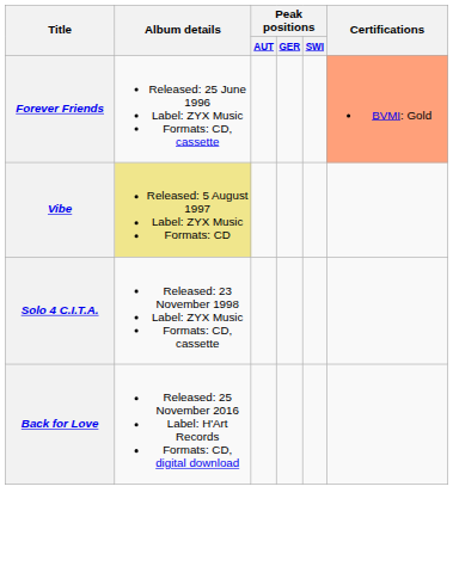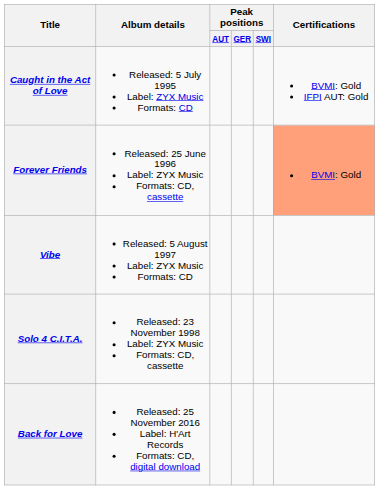 <table class="wikitable plainrowheaders" style="text-align:center;" border="1">
 <tr>
 <th scope="col" rowspan="2" style="width:15em;">Title</th>
 <th scope="col" rowspan="2" style="width:16em;">Album details</th>
 <th scope="col" colspan="3">Peak positions</th>
 <th scope="col" rowspan="2" style="width:14em;">Certifications</th>
 </tr>
 <tr>
 <th width="25"><small><a href='#'>AUT</a></small></th>
 <th width="25"><small><a href='#'>GER</a></small></th>
 <th width="25"><small><a href='#'>SWI</a></small></th>
 </tr>
 <tr>
+<th scope="row"><em><a href='#'>Caught in the Act of Love</a></em></th>
+<td><br><ul><li>Released: 5 July 1995</li><li>Label: <a href='#'>ZYX Music</a></li><li>Formats: <a href='#'>CD</a></li></ul></td>
+<td></td>
+<td></td>
+<td></td>
+<td><br><ul><li><a href='#'>BVMI</a>: Gold</li><li><a href='#'>IFPI</a> AUT: Gold</li></ul></td>
+</tr>
+<tr>
 <th scope="row"><em><a href='#'>Forever Friends</a></em></th>
 <td><br><ul><li>Released: 25 June 1996</li><li>Label: ZYX Music</li><li>Formats: CD, <a href='#'>cassette</a></li></ul></td>
 <td></td>
 <td></td>
 <td></td>
 <td style="background: lightsalmon;"><br><ul><li><a href='#'>BVMI</a>: Gold</li></ul></td>
 </tr>
 <tr>
 <th scope="row"><em><a href='#'>Vibe</a></em></th>
-<td style="background: khaki;"><br><ul><li>Released: 5 August 1997</li><li>Label: ZYX Music</li><li>Formats: CD</li></ul></td>
+<td><br><ul><li>Released: 5 August 1997</li><li>Label: ZYX Music</li><li>Formats: CD</li></ul></td>
 <td></td>
 <td></td>
 <td></td>
 <td></td>
 </tr>
 <tr>
 <th scope="row"><em><a href='#'>Solo 4 C.I.T.A.</a></em></th>
 <td><br><ul><li>Released: 23 November 1998</li><li>Label: ZYX Music</li><li>Formats: CD, cassette</li></ul></td>
 <td></td>
 <td></td>
 <td></td>
 <td></td>
 </tr>
 <tr>
 <th scope="row"><em><a href='#'>Back for Love</a></em></th>
 <td><br><ul><li>Released: 25 November 2016</li><li>Label: H'Art Records</li><li>Formats: CD, <a href='#'>digital download</a></li></ul></td>
 <td></td>
 <td></td>
 <td></td>
 <td></td>
 </tr>
 </table>
